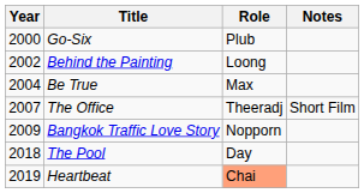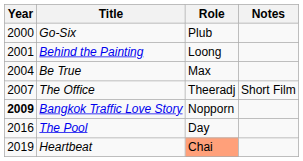 <table class="wikitable sortable">
 <tr>
 <th>Year</th>
 <th>Title</th>
 <th>Role</th>
 <th class="unsortable">Notes</th>
 </tr>
 <tr>
 <td>2000</td>
 <td><em>Go-Six</em></td>
 <td>Plub</td>
 <td></td>
 </tr>
 <tr>
-<td>2002</td>
+<td>2001</td>
 <td><em><a href='#'>Behind the Painting</a></em></td>
 <td>Loong</td>
 <td></td>
 </tr>
 <tr>
 <td>2004</td>
 <td><em>Be True</em></td>
 <td>Max</td>
 <td></td>
 </tr>
 <tr>
 <td>2007</td>
 <td><em>The Office</em></td>
 <td>Theeradj</td>
 <td>Short Film</td>
 </tr>
 <tr>
-<td>2009</td>
+<td><strong>2009</strong></td>
 <td><em><a href='#'>Bangkok Traffic Love Story</a></em></td>
 <td>Nopporn</td>
 <td></td>
 </tr>
 <tr>
-<td>2018</td>
+<td>2016</td>
 <td><em><a href='#'>The Pool</a></em></td>
 <td>Day</td>
 <td></td>
 </tr>
 <tr>
 <td>2019</td>
 <td><em>Heartbeat</em></td>
 <td style="background: lightsalmon;">Chai</td>
 </tr>
 </table>
